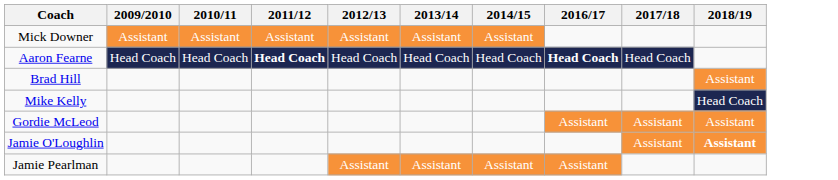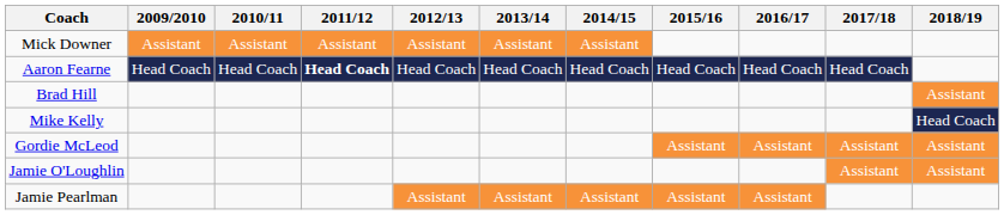 <table class="wikitable sortable">
 <tr>
 <th>Coach</th>
 <th>2009/2010</th>
 <th>2010/11</th>
 <th>2011/12</th>
 <th>2012/13</th>
 <th>2013/14</th>
 <th>2014/15</th>
+<th>2015/16</th>
 <th>2016/17</th>
 <th>2017/18</th>
 <th>2018/19</th>
 </tr>
 <tr>
 <td style="text-align:center;">Mick Downer</td>
 <td style="background: #F79239; color: white; text-align:center;">Assistant</td>
 <td style="background: #F79239; color: white; text-align:center;">Assistant</td>
 <td style="background: #F79239; color: white; text-align:center;">Assistant</td>
 <td style="background: #F79239; color: white; text-align:center;">Assistant</td>
 <td style="background: #F79239; color: white; text-align:center;">Assistant</td>
 <td style="background: #F79239; color: white; text-align:center;">Assistant</td>
 <td></td>
 <td></td>
 <td></td>
+<td></td>
 </tr>
 <tr>
 <td style="text-align:center;"><a href='#'>Aaron Fearne</a></td>
 <td style="background: #1C2651; color: white; text-align:center;">Head Coach</td>
 <td style="background: #1C2651; color: white; text-align:center;">Head Coach</td>
 <td style="background: #1C2651; color: white; text-align:center;"><strong>Head Coach</strong></td>
 <td style="background: #1C2651; color: white; text-align:center;">Head Coach</td>
 <td style="background: #1C2651; color: white; text-align:center;">Head Coach</td>
 <td style="background: #1C2651; color: white; text-align:center;">Head Coach</td>
-<td style="background: #1C2651; color: white; text-align:center;"><strong>Head Coach</strong></td>
+<td style="background: #1C2651; color: white; text-align:center;">Head Coach</td>
+<td style="background: #1C2651; color: white; text-align:center;">Head Coach</td>
 <td style="background: #1C2651; color: white; text-align:center;">Head Coach</td>
 <td></td>
 </tr>
 <tr>
 <td style="text-align:center;"><a href='#'>Brad Hill</a></td>
 <td></td>
 <td></td>
 <td></td>
 <td></td>
 <td></td>
 <td></td>
 <td></td>
 <td></td>
+<td></td>
 <td style="background: #F79239; color: white; text-align:center;">Assistant</td>
 </tr>
 <tr>
 <td style="text-align:center;"><a href='#'>Mike Kelly</a></td>
+<td></td>
 <td></td>
 <td></td>
 <td></td>
 <td></td>
 <td></td>
 <td></td>
 <td></td>
 <td></td>
 <td style="background: #1C2651; color: white; text-align:center;">Head Coach</td>
 </tr>
 <tr>
 <td style="text-align:center;"><a href='#'>Gordie McLeod</a></td>
 <td></td>
 <td></td>
 <td></td>
 <td></td>
 <td></td>
 <td></td>
 <td style="background: #F79239; color: white; text-align:center;">Assistant</td>
 <td style="background: #F79239; color: white; text-align:center;">Assistant</td>
 <td style="background: #F79239; color: white; text-align:center;">Assistant</td>
+<td style="background: #F79239; color: white; text-align:center;">Assistant</td>
 </tr>
 <tr>
 <td><a href='#'>Jamie O'Loughlin</a></td>
 <td></td>
 <td></td>
 <td></td>
 <td></td>
 <td></td>
 <td></td>
 <td></td>
+<td></td>
 <td style="background: #F79239; color: white; text-align:center;">Assistant</td>
-<td style="background: #F79239; color: white; text-align:center;"><strong>Assistant</strong></td>
+<td style="background: #F79239; color: white; text-align:center;">Assistant</td>
 </tr>
 <tr>
 <td style="text-align:center;">Jamie Pearlman</td>
 <td></td>
 <td></td>
 <td></td>
 <td style="background: #F79239; color: white; text-align:center;">Assistant</td>
 <td style="background: #F79239; color: white; text-align:center;">Assistant</td>
 <td style="background: #F79239; color: white; text-align:center;">Assistant</td>
 <td style="background: #F79239; color: white; text-align:center;">Assistant</td>
+<td style="background: #F79239; color: white; text-align:center;">Assistant</td>
 <td></td>
 <td></td>
 </tr>
 </table>
